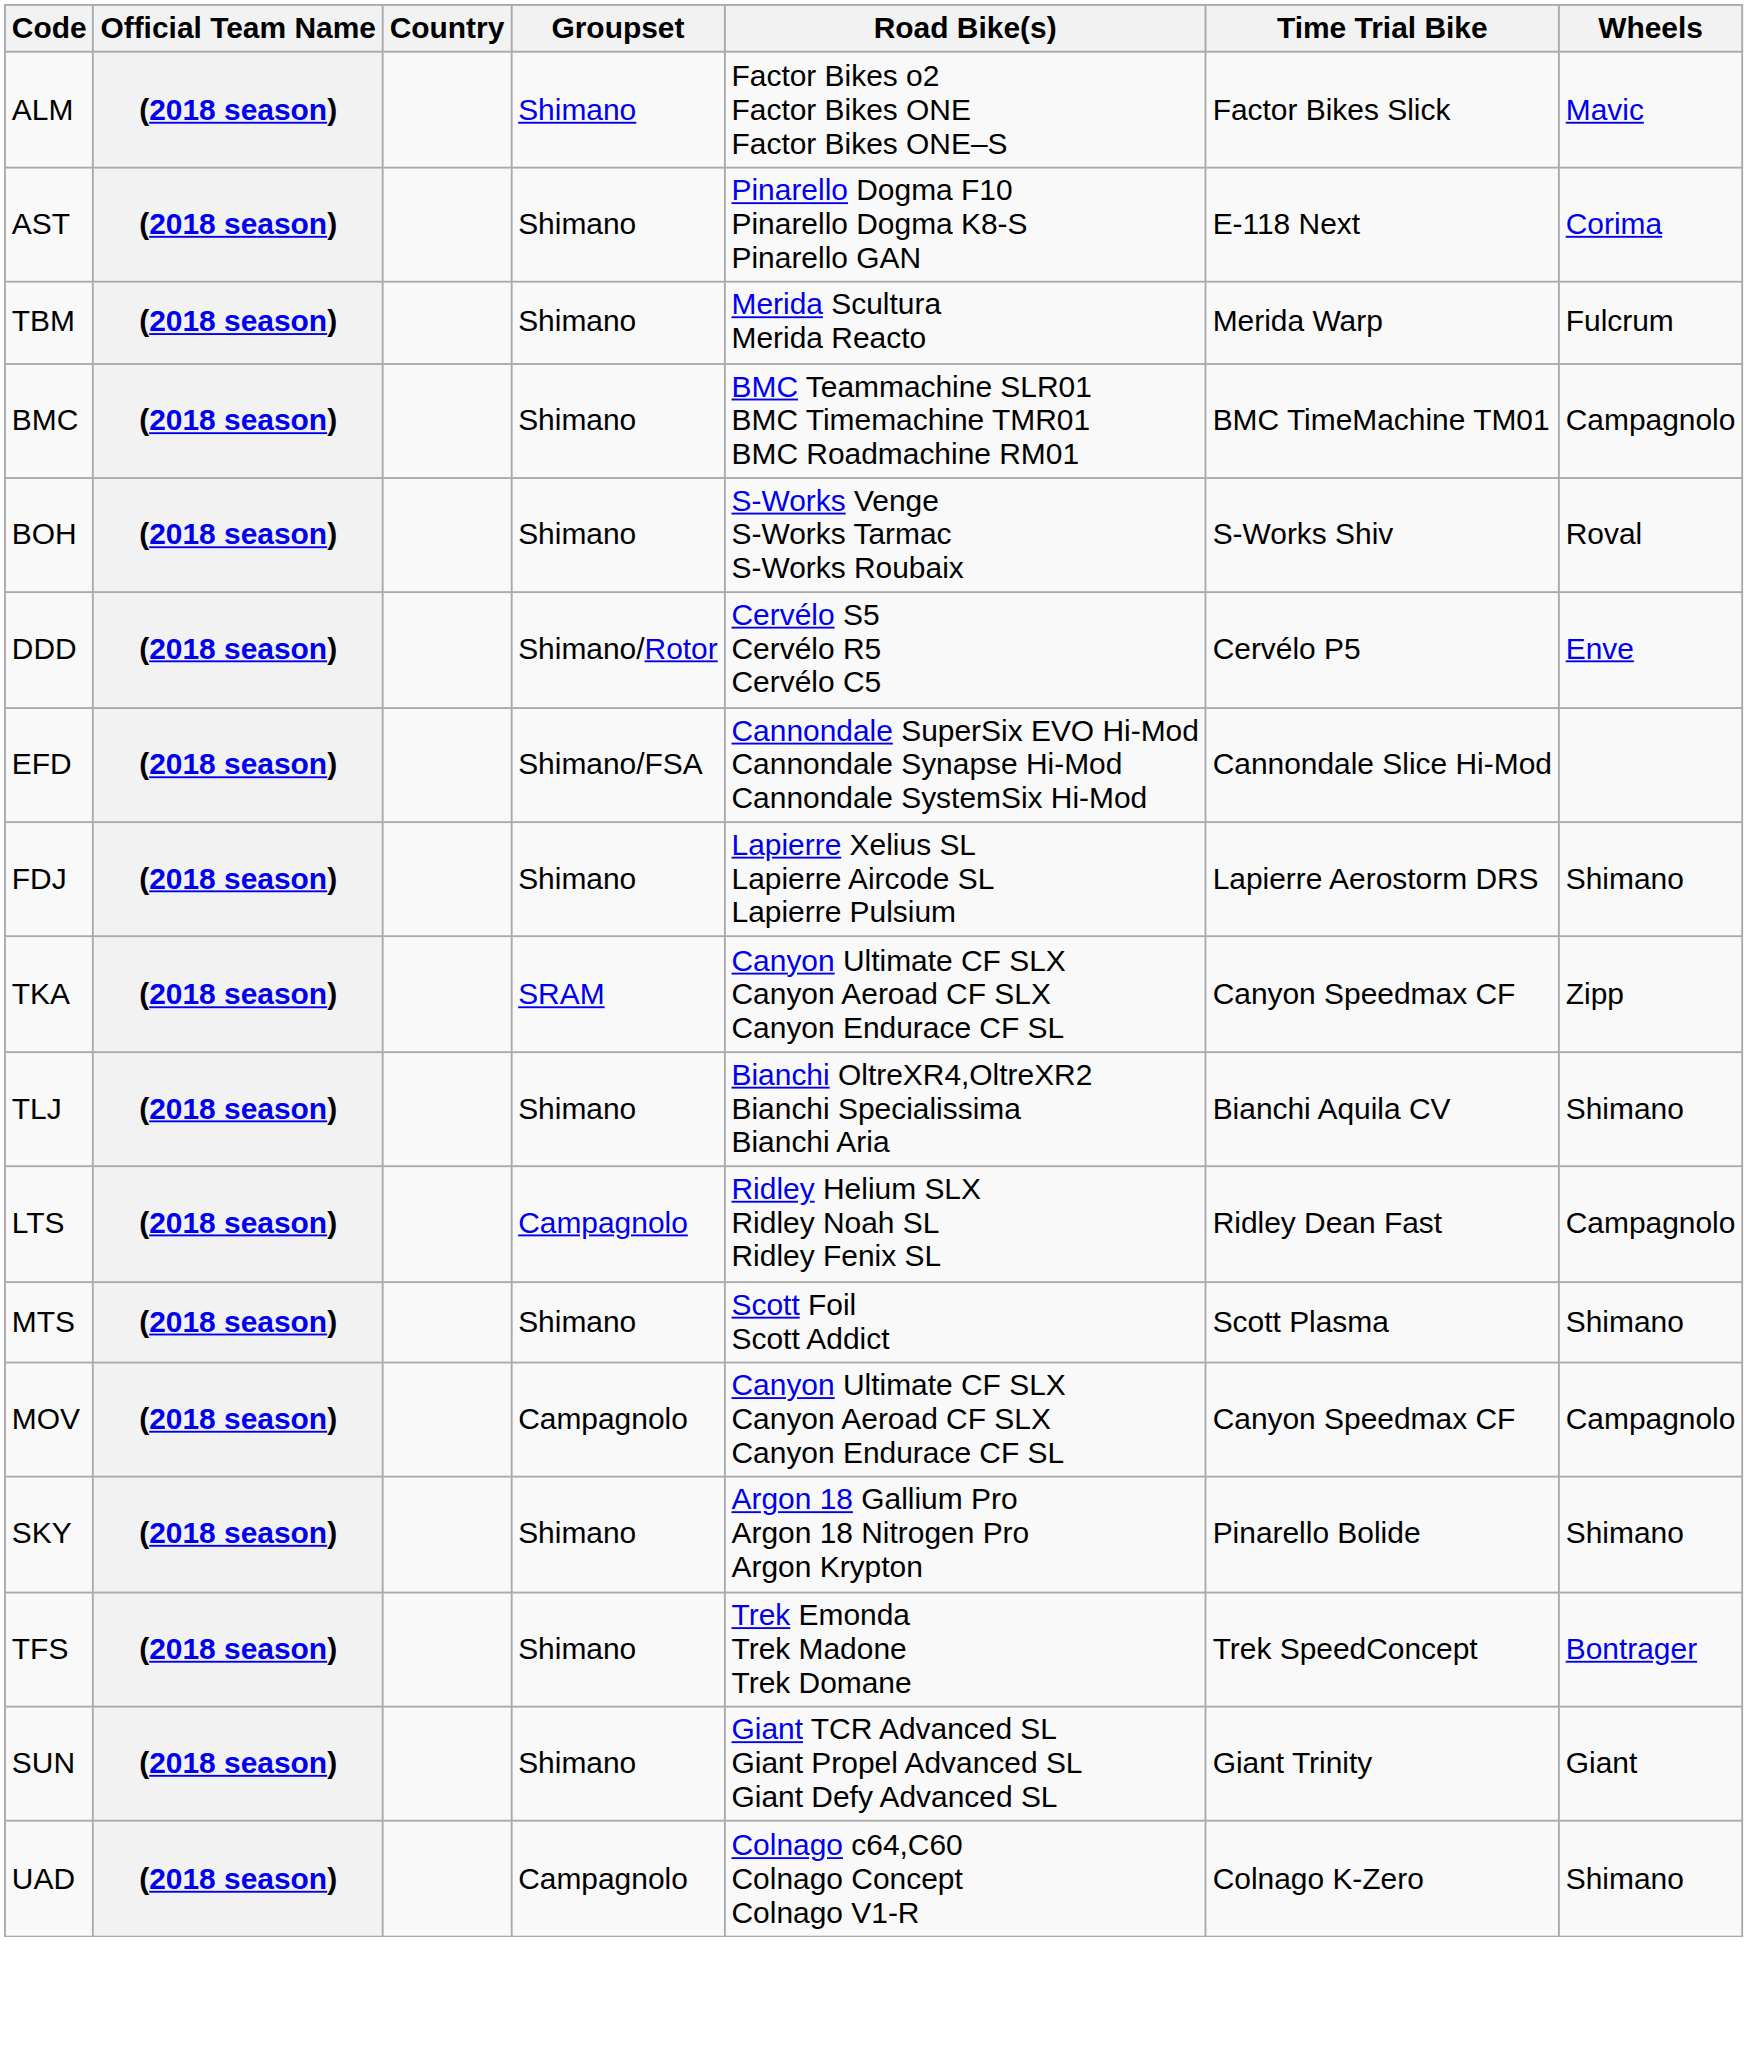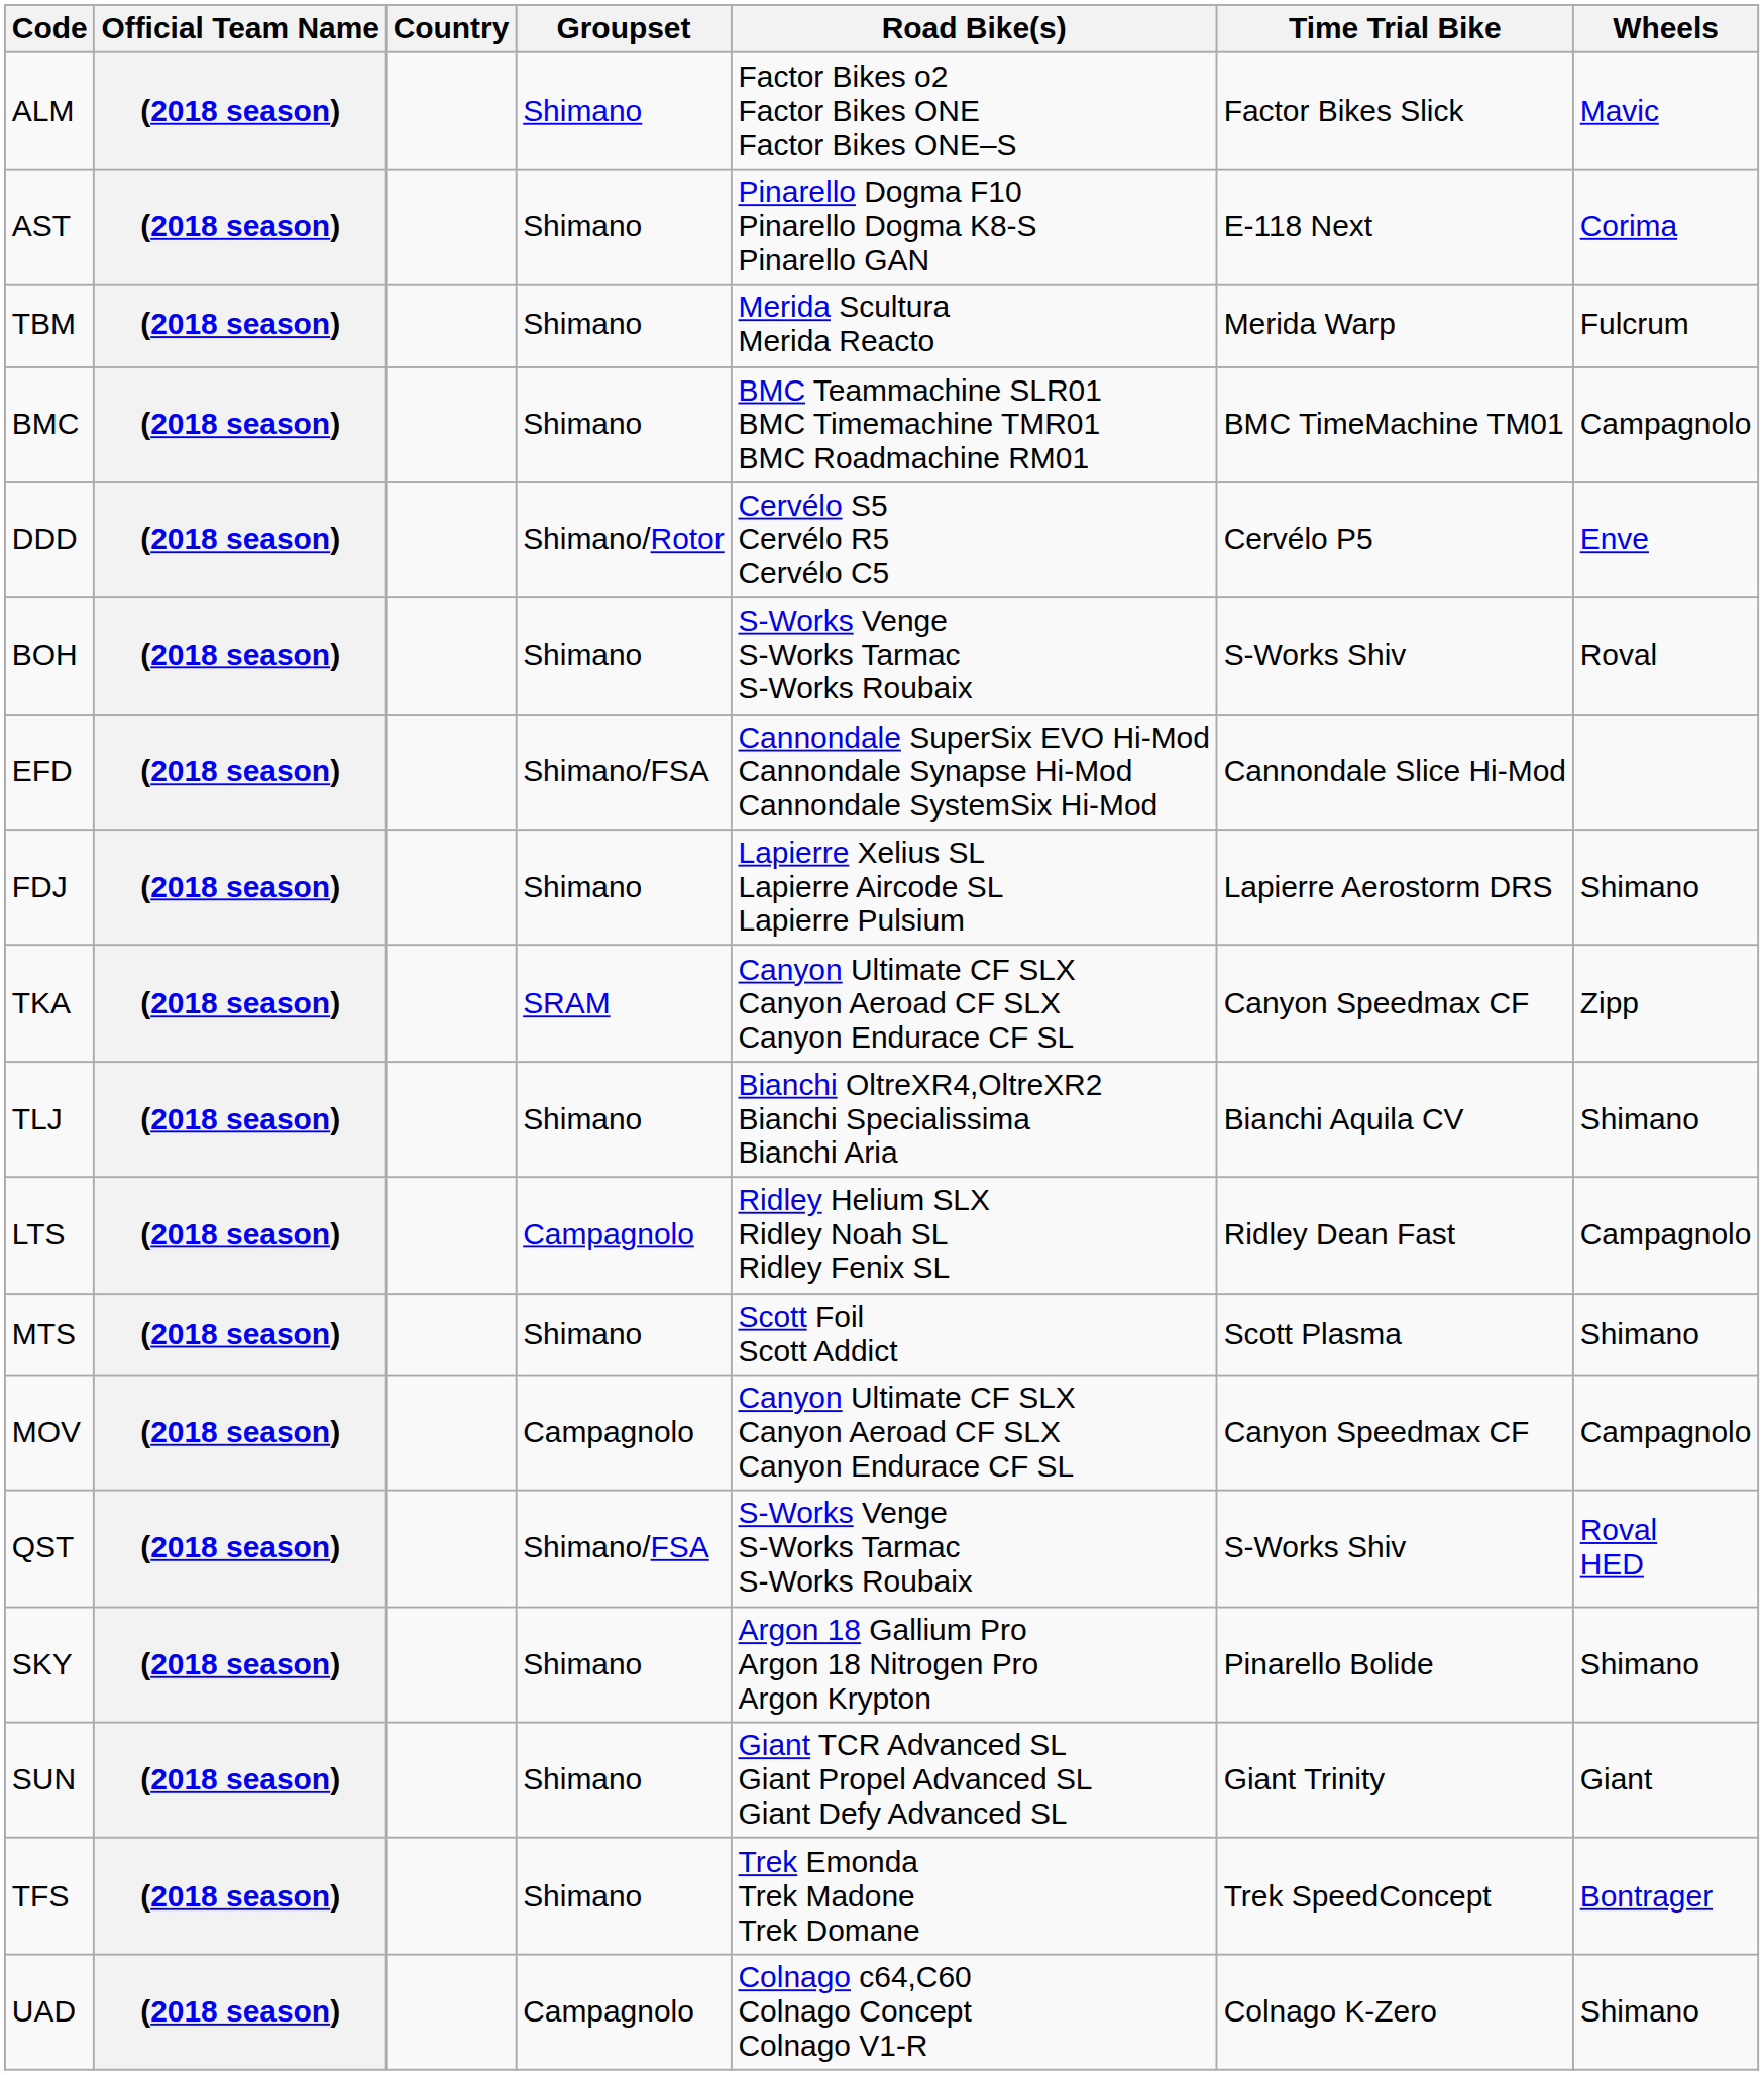 <table class="wikitable sortable plainrowheaders">
 <tr style="background:#ccccff;">
 <th scope="col">Code</th>
 <th scope="col">Official Team Name</th>
 <th scope="col">Country</th>
 <th scope="col">Groupset</th>
 <th scope="col">Road Bike(s)</th>
 <th scope="col">Time Trial Bike</th>
 <th scope="col">Wheels</th>
 </tr>
 <tr>
 <td>ALM</td>
 <th scope="row"> (<a href='#'>2018 season</a>)</th>
 <td></td>
 <td><a href='#'>Shimano</a></td>
 <td>Factor Bikes o2<br>Factor Bikes ONE <br>Factor Bikes ONE–S</td>
 <td>Factor Bikes Slick</td>
 <td><a href='#'>Mavic</a></td>
 </tr>
 <tr>
 <td>AST</td>
 <th scope="row"> (<a href='#'>2018 season</a>)</th>
 <td></td>
 <td>Shimano</td>
 <td><a href='#'>Pinarello</a> Dogma F10<br>Pinarello Dogma K8-S<br>Pinarello GAN</td>
 <td>E-118 Next</td>
 <td><a href='#'>Corima</a></td>
 </tr>
 <tr>
 <td>TBM</td>
 <th scope="row"> (<a href='#'>2018 season</a>)</th>
 <td></td>
 <td>Shimano</td>
 <td><a href='#'>Merida</a> Scultura <br> Merida Reacto</td>
 <td>Merida Warp</td>
 <td>Fulcrum</td>
 </tr>
 <tr>
 <td>BMC</td>
 <th scope="row"> (<a href='#'>2018 season</a>)</th>
 <td></td>
 <td>Shimano</td>
 <td><a href='#'>BMC</a> Teammachine SLR01<br> BMC Timemachine TMR01<br>BMC Roadmachine RM01</td>
 <td>BMC TimeMachine TM01</td>
 <td>Campagnolo</td>
 </tr>
 <tr>
+<td>DDD</td>
+<th scope="row"> (<a href='#'>2018 season</a>)</th>
+<td></td>
+<td>Shimano/<a href='#'>Rotor</a></td>
+<td><a href='#'>Cervélo</a> S5<br> Cervélo R5<br>Cervélo C5</td>
+<td>Cervélo P5</td>
+<td><a href='#'>Enve</a></td>
+</tr>
+<tr>
 <td>BOH</td>
 <th scope="row"> (<a href='#'>2018 season</a>)</th>
 <td></td>
 <td>Shimano</td>
 <td><a href='#'>S-Works</a> Venge<br>S-Works Tarmac<br>S-Works Roubaix</td>
 <td>S-Works Shiv</td>
 <td>Roval</td>
-</tr>
-<tr>
-<td>DDD</td>
-<th scope="row"> (<a href='#'>2018 season</a>)</th>
-<td></td>
-<td>Shimano/<a href='#'>Rotor</a></td>
-<td><a href='#'>Cervélo</a> S5<br> Cervélo R5<br>Cervélo C5</td>
-<td>Cervélo P5</td>
-<td><a href='#'>Enve</a></td>
 </tr>
 <tr>
 <td>EFD</td>
 <th scope="row"> (<a href='#'>2018 season</a>)</th>
 <td></td>
 <td>Shimano/FSA</td>
 <td><a href='#'>Cannondale</a> SuperSix EVO Hi-Mod <br> Cannondale Synapse Hi-Mod<br> Cannondale SystemSix Hi-Mod</td>
 <td>Cannondale Slice Hi-Mod</td>
 <td></td>
 </tr>
 <tr>
 <td>FDJ</td>
 <th scope="row"> (<a href='#'>2018 season</a>)</th>
 <td></td>
 <td>Shimano</td>
 <td><a href='#'>Lapierre</a> Xelius SL<br>Lapierre Aircode SL<br>Lapierre Pulsium</td>
 <td>Lapierre Aerostorm DRS</td>
 <td>Shimano</td>
 </tr>
 <tr>
 <td>TKA</td>
 <th scope="row"> (<a href='#'>2018 season</a>)</th>
 <td></td>
 <td><a href='#'>SRAM</a></td>
 <td><a href='#'>Canyon</a> Ultimate CF SLX<br>Canyon Aeroad CF SLX<br>Canyon Endurace CF SL</td>
 <td>Canyon Speedmax CF</td>
 <td>Zipp</td>
 </tr>
 <tr>
 <td>TLJ</td>
 <th scope="row"> (<a href='#'>2018 season</a>)</th>
 <td></td>
 <td>Shimano</td>
 <td><a href='#'>Bianchi</a> OltreXR4,OltreXR2<br>Bianchi Specialissima<br>Bianchi Aria</td>
 <td>Bianchi Aquila CV</td>
 <td>Shimano</td>
 </tr>
 <tr>
 <td>LTS</td>
 <th scope="row"> (<a href='#'>2018 season</a>)</th>
 <td></td>
 <td><a href='#'>Campagnolo</a></td>
 <td><a href='#'>Ridley</a> Helium SLX<br> Ridley Noah SL<br>Ridley Fenix SL</td>
 <td>Ridley Dean Fast</td>
 <td>Campagnolo</td>
 </tr>
 <tr>
 <td>MTS</td>
 <th scope="row"> (<a href='#'>2018 season</a>)</th>
 <td></td>
 <td>Shimano</td>
 <td><a href='#'>Scott</a> Foil<br>Scott Addict</td>
 <td>Scott Plasma</td>
 <td>Shimano</td>
 </tr>
 <tr>
 <td>MOV</td>
 <th scope="row"> (<a href='#'>2018 season</a>)</th>
 <td></td>
 <td>Campagnolo</td>
 <td><a href='#'>Canyon</a> Ultimate CF SLX<br>Canyon Aeroad CF SLX<br>Canyon Endurace CF SL</td>
 <td>Canyon Speedmax CF</td>
 <td>Campagnolo</td>
 </tr>
 <tr>
+<td>QST</td>
+<th scope="row"> (<a href='#'>2018 season</a>)</th>
+<td></td>
+<td>Shimano/<a href='#'>FSA</a></td>
+<td><a href='#'>S-Works</a> Venge<br>S-Works Tarmac<br>S-Works Roubaix</td>
+<td>S-Works Shiv</td>
+<td><a href='#'>Roval</a><br> <a href='#'>HED</a></td>
+</tr>
+<tr>
 <td>SKY</td>
 <th scope="row"> (<a href='#'>2018 season</a>)</th>
 <td></td>
 <td>Shimano</td>
 <td><a href='#'>Argon 18</a> Gallium Pro<br>Argon 18 Nitrogen Pro<br> Argon Krypton</td>
 <td>Pinarello Bolide</td>
 <td>Shimano</td>
+</tr>
+<tr>
+<td>SUN</td>
+<th scope="row"> (<a href='#'>2018 season</a>)</th>
+<td></td>
+<td>Shimano</td>
+<td><a href='#'>Giant</a> TCR Advanced SL<br>Giant Propel Advanced SL<br>Giant Defy Advanced SL</td>
+<td>Giant Trinity</td>
+<td>Giant</td>
 </tr>
 <tr>
 <td>TFS</td>
 <th scope="row"> (<a href='#'>2018 season</a>)</th>
 <td></td>
 <td>Shimano</td>
 <td><a href='#'>Trek</a> Emonda<br>Trek Madone<br>Trek Domane</td>
 <td>Trek SpeedConcept</td>
 <td><a href='#'>Bontrager</a></td>
 </tr>
 <tr>
-<td>SUN</td>
-<th scope="row"> (<a href='#'>2018 season</a>)</th>
-<td></td>
-<td>Shimano</td>
-<td><a href='#'>Giant</a> TCR Advanced SL<br>Giant Propel Advanced SL<br>Giant Defy Advanced SL</td>
-<td>Giant Trinity</td>
-<td>Giant</td>
-</tr>
-<tr>
 <td>UAD</td>
 <th scope="row"> (<a href='#'>2018 season</a>)</th>
 <td></td>
 <td>Campagnolo</td>
 <td><a href='#'>Colnago</a> c64,C60<br> Colnago Concept<br>Colnago V1-R</td>
 <td>Colnago K-Zero</td>
 <td>Shimano</td>
 </tr>
 </table>
